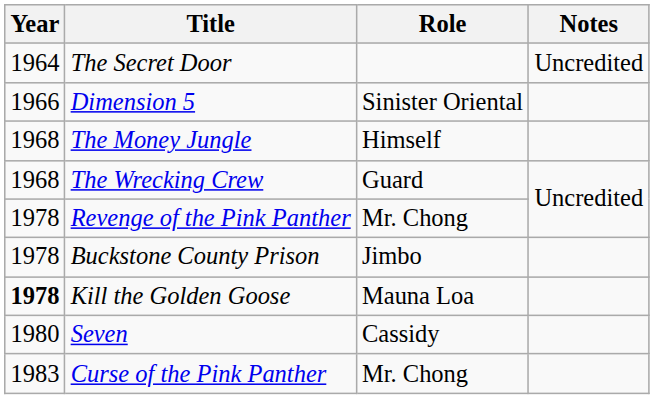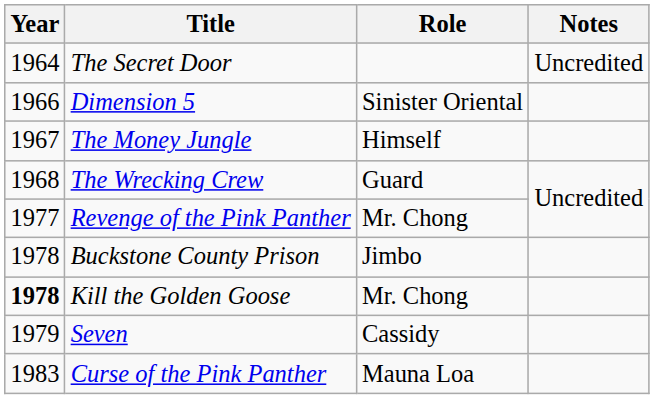 <table class="wikitable">
 <tr>
 <th>Year</th>
 <th>Title</th>
 <th>Role</th>
 <th>Notes</th>
 </tr>
 <tr>
 <td>1964</td>
 <td><em>The Secret Door</em></td>
 <td></td>
 <td>Uncredited</td>
 </tr>
 <tr>
 <td>1966</td>
 <td><em><a href='#'>Dimension 5</a></em></td>
 <td>Sinister Oriental</td>
 <td></td>
 </tr>
 <tr>
-<td>1968</td>
+<td>1967</td>
 <td><em><a href='#'>The Money Jungle</a></em></td>
 <td>Himself</td>
 <td></td>
 </tr>
 <tr>
 <td>1968</td>
 <td><em><a href='#'>The Wrecking Crew</a></em></td>
 <td>Guard</td>
 <td rowspan="2">Uncredited</td>
 </tr>
 <tr>
-<td>1978</td>
+<td>1977</td>
 <td><em><a href='#'>Revenge of the Pink Panther</a></em></td>
 <td>Mr. Chong</td>
 </tr>
 <tr>
 <td>1978</td>
 <td><em>Buckstone County Prison</em></td>
 <td>Jimbo</td>
 <td></td>
 </tr>
 <tr>
 <td><strong>1978</strong></td>
 <td><em>Kill the Golden Goose</em></td>
-<td>Mauna Loa</td>
+<td>Mr. Chong</td>
 <td></td>
 </tr>
 <tr>
-<td>1980</td>
+<td>1979</td>
 <td><em><a href='#'>Seven</a></em></td>
 <td>Cassidy</td>
 <td></td>
 </tr>
 <tr>
 <td>1983</td>
 <td><em><a href='#'>Curse of the Pink Panther</a></em></td>
-<td>Mr. Chong</td>
+<td>Mauna Loa</td>
 <td></td>
 </tr>
 </table>
